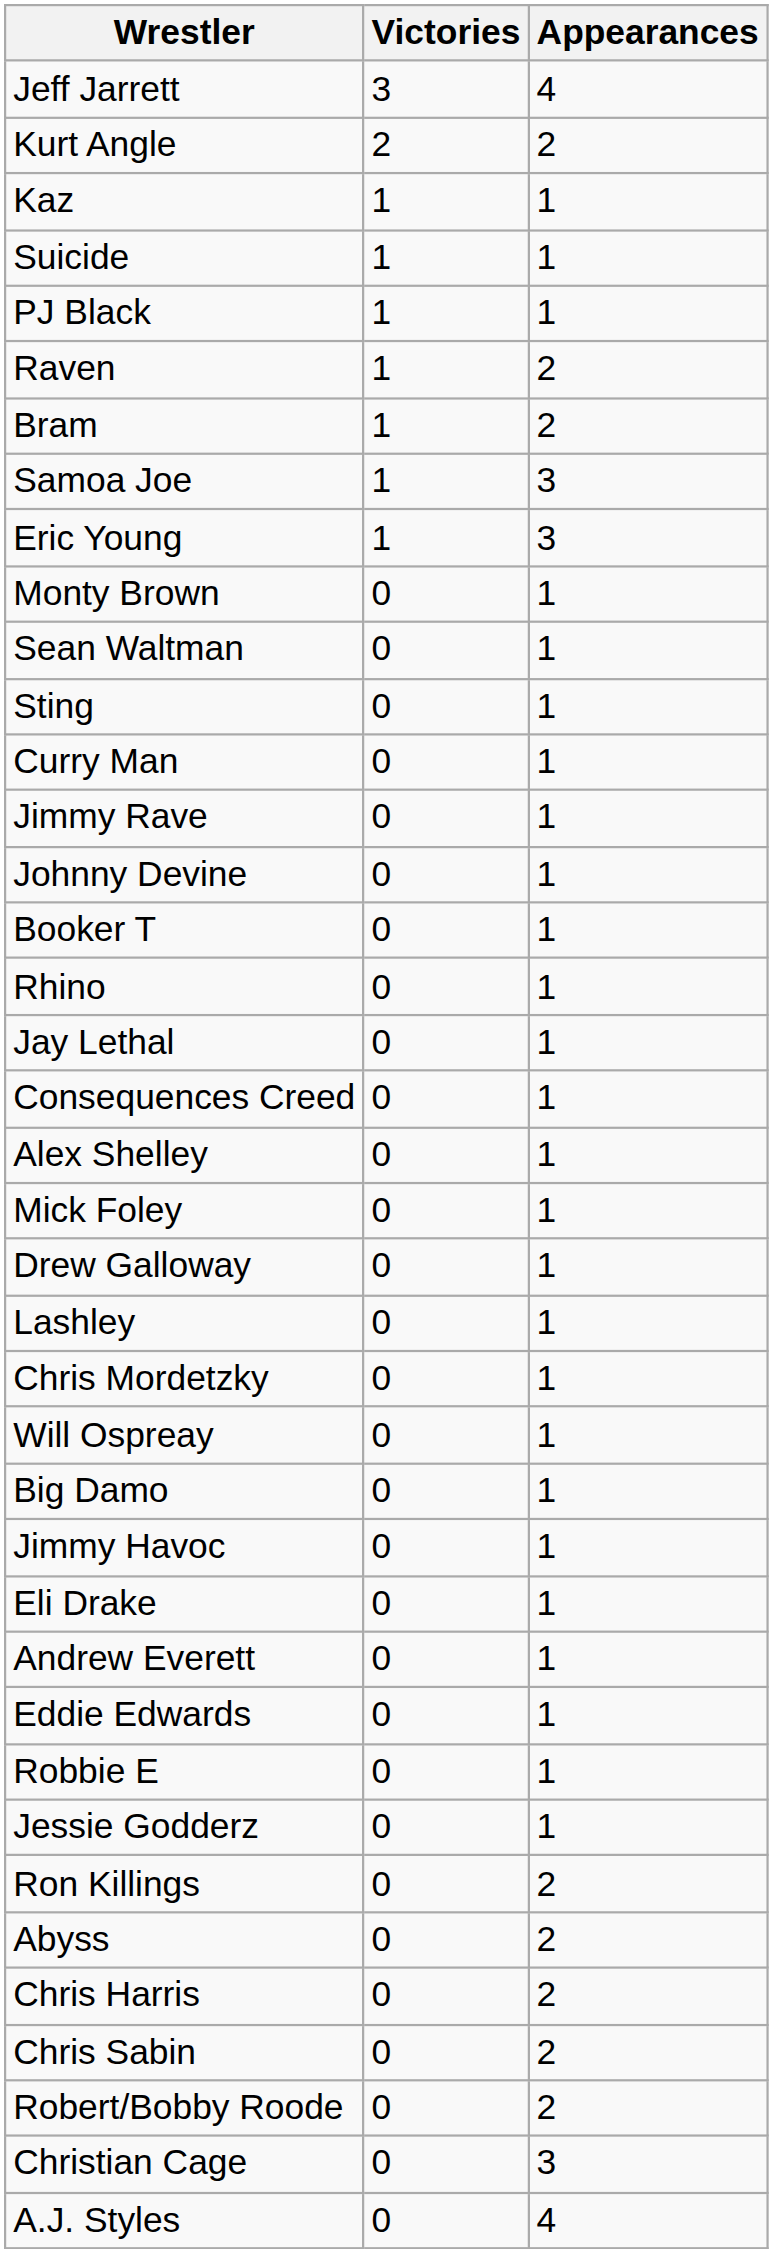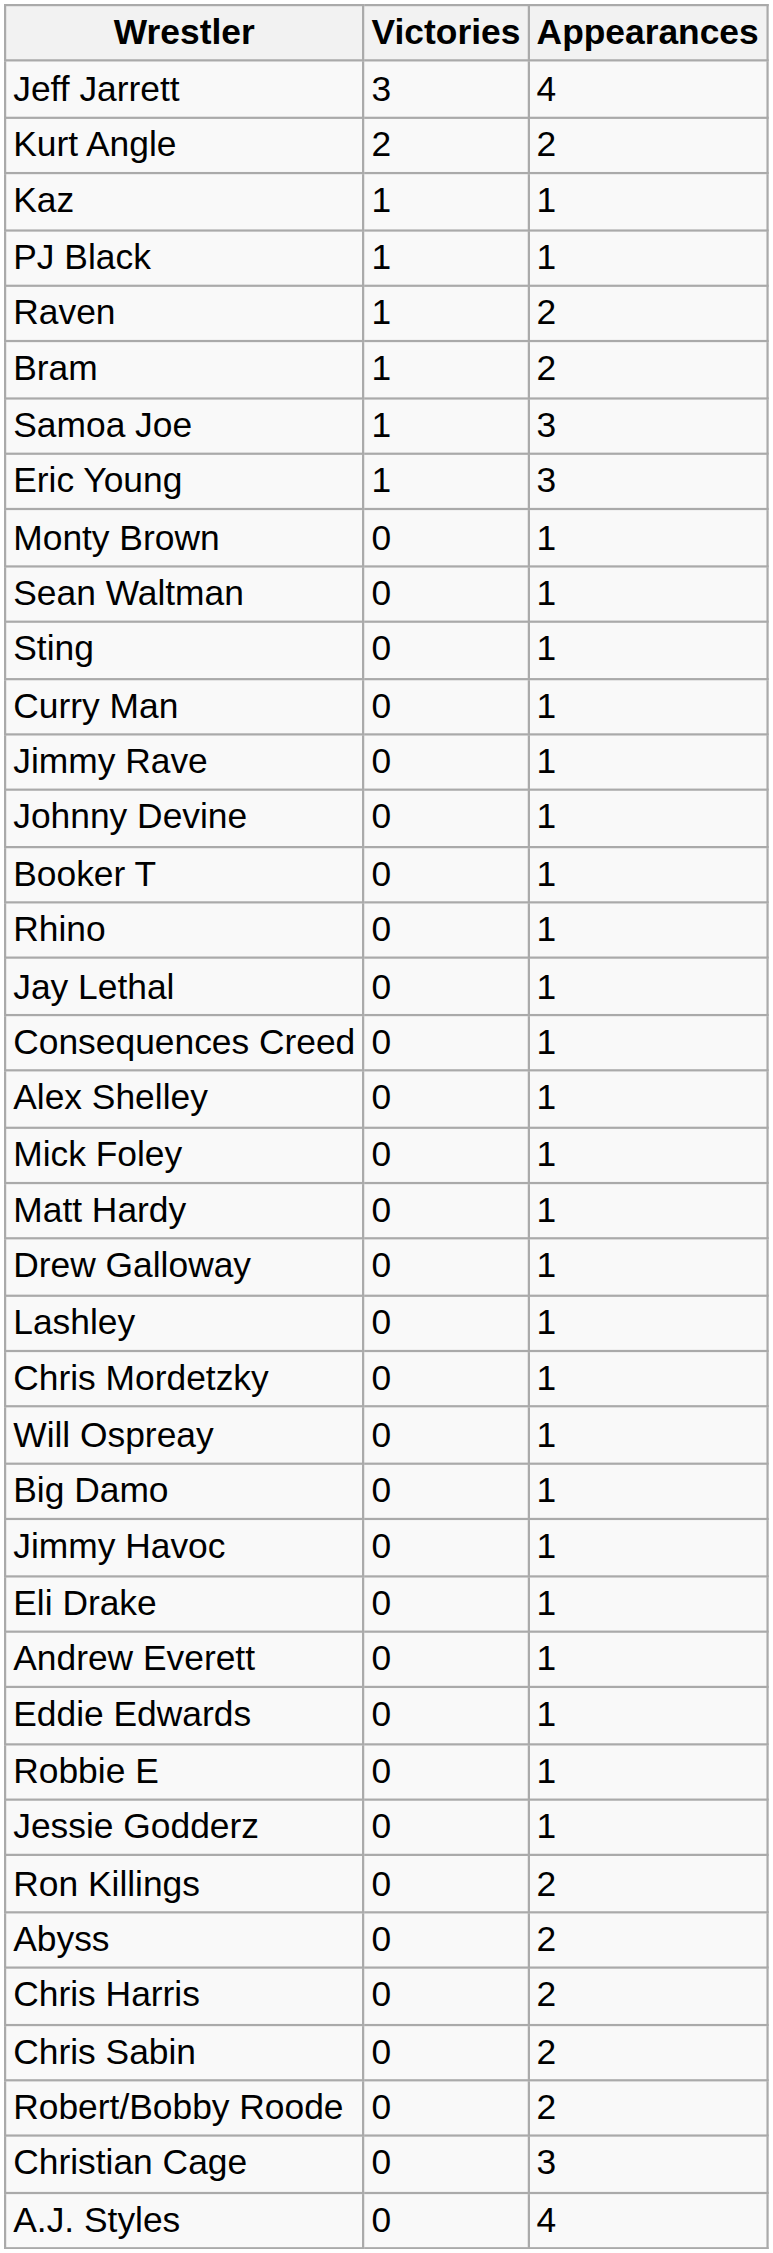 <table class="wikitable sortable">
 <tr>
 <th>Wrestler</th>
 <th>Victories</th>
 <th>Appearances</th>
 </tr>
 <tr>
 <td>Jeff Jarrett</td>
 <td>3</td>
 <td>4</td>
 </tr>
 <tr>
 <td>Kurt Angle</td>
 <td>2</td>
 <td>2</td>
 </tr>
 <tr>
 <td>Kaz</td>
-<td>1</td>
-<td>1</td>
-</tr>
-<tr>
-<td>Suicide</td>
 <td>1</td>
 <td>1</td>
 </tr>
 <tr>
 <td>PJ Black</td>
 <td>1</td>
 <td>1</td>
 </tr>
 <tr>
 <td>Raven</td>
 <td>1</td>
 <td>2</td>
 </tr>
 <tr>
 <td>Bram</td>
 <td>1</td>
 <td>2</td>
 </tr>
 <tr>
 <td>Samoa Joe</td>
 <td>1</td>
 <td>3</td>
 </tr>
 <tr>
 <td>Eric Young</td>
 <td>1</td>
 <td>3</td>
 </tr>
 <tr>
 <td>Monty Brown</td>
 <td>0</td>
 <td>1</td>
 </tr>
 <tr>
 <td>Sean Waltman</td>
 <td>0</td>
 <td>1</td>
 </tr>
 <tr>
 <td>Sting</td>
 <td>0</td>
 <td>1</td>
 </tr>
 <tr>
 <td>Curry Man</td>
 <td>0</td>
 <td>1</td>
 </tr>
 <tr>
 <td>Jimmy Rave</td>
 <td>0</td>
 <td>1</td>
 </tr>
 <tr>
 <td>Johnny Devine</td>
 <td>0</td>
 <td>1</td>
 </tr>
 <tr>
 <td>Booker T</td>
 <td>0</td>
 <td>1</td>
 </tr>
 <tr>
 <td>Rhino</td>
 <td>0</td>
 <td>1</td>
 </tr>
 <tr>
 <td>Jay Lethal</td>
 <td>0</td>
 <td>1</td>
 </tr>
 <tr>
 <td>Consequences Creed</td>
 <td>0</td>
 <td>1</td>
 </tr>
 <tr>
 <td>Alex Shelley</td>
 <td>0</td>
 <td>1</td>
 </tr>
 <tr>
 <td>Mick Foley</td>
+<td>0</td>
+<td>1</td>
+</tr>
+<tr>
+<td>Matt Hardy</td>
 <td>0</td>
 <td>1</td>
 </tr>
 <tr>
 <td>Drew Galloway</td>
 <td>0</td>
 <td>1</td>
 </tr>
 <tr>
 <td>Lashley</td>
 <td>0</td>
 <td>1</td>
 </tr>
 <tr>
 <td>Chris Mordetzky</td>
 <td>0</td>
 <td>1</td>
 </tr>
 <tr>
 <td>Will Ospreay</td>
 <td>0</td>
 <td>1</td>
 </tr>
 <tr>
 <td>Big Damo</td>
 <td>0</td>
 <td>1</td>
 </tr>
 <tr>
 <td>Jimmy Havoc</td>
 <td>0</td>
 <td>1</td>
 </tr>
 <tr>
 <td>Eli Drake</td>
 <td>0</td>
 <td>1</td>
 </tr>
 <tr>
 <td>Andrew Everett</td>
 <td>0</td>
 <td>1</td>
 </tr>
 <tr>
 <td>Eddie Edwards</td>
 <td>0</td>
 <td>1</td>
 </tr>
 <tr>
 <td>Robbie E</td>
 <td>0</td>
 <td>1</td>
 </tr>
 <tr>
 <td>Jessie Godderz</td>
 <td>0</td>
 <td>1</td>
 </tr>
 <tr>
 <td>Ron Killings</td>
 <td>0</td>
 <td>2</td>
 </tr>
 <tr>
 <td>Abyss</td>
 <td>0</td>
 <td>2</td>
 </tr>
 <tr>
 <td>Chris Harris</td>
 <td>0</td>
 <td>2</td>
 </tr>
 <tr>
 <td>Chris Sabin</td>
 <td>0</td>
 <td>2</td>
 </tr>
 <tr>
 <td>Robert/Bobby Roode</td>
 <td>0</td>
 <td>2</td>
 </tr>
 <tr>
 <td>Christian Cage</td>
 <td>0</td>
 <td>3</td>
 </tr>
 <tr>
 <td>A.J. Styles</td>
 <td>0</td>
 <td>4</td>
 </tr>
 </table>
